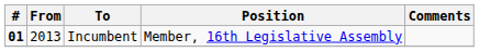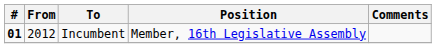 <table class="wikitable sortable">
 <tr>
 <th>#</th>
 <th>From</th>
 <th>To</th>
 <th>Position</th>
 <th>Comments</th>
 </tr>
 <tr>
 <td><strong>01</strong></td>
-<td>2013</td>
+<td>2012</td>
 <td>Incumbent</td>
 <td>Member, <a href='#'>16th Legislative Assembly</a></td>
 <td></td>
 </tr>
 <tr>
 </tr>
 </table>
